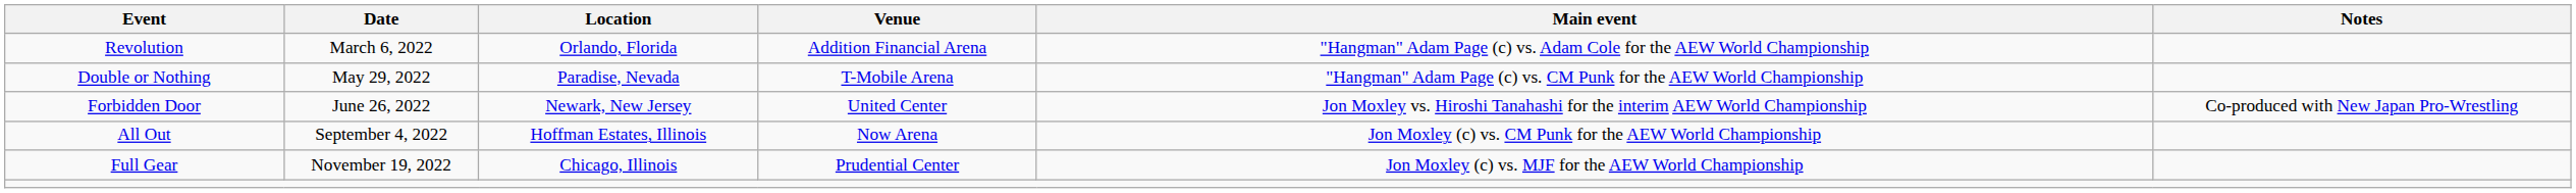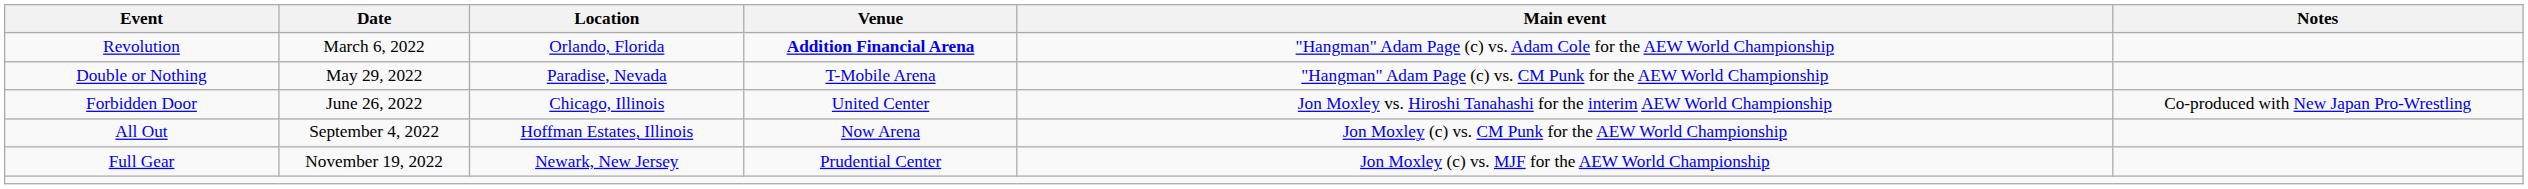 <table class="sortable wikitable succession-box" style="font-size:85%; text-align:center; width: 100%">
 <tr>
 <th scope="col" width="10%">Event</th>
 <th scope="col" width="7%">Date</th>
 <th scope="col" width="10%">Location</th>
 <th scope="col" width="10%">Venue</th>
 <th scope="col" width="40%">Main event</th>
 <th scope="col" width="15%">Notes</th>
 </tr>
 <tr>
 <td><a href='#'>Revolution</a></td>
 <td>March 6, 2022</td>
 <td><a href='#'>Orlando, Florida</a></td>
-<td><a href='#'>Addition Financial Arena</a></td>
+<td><strong><a href='#'>Addition Financial Arena</a></strong></td>
 <td><a href='#'>"Hangman" Adam Page</a> (c) vs. <a href='#'>Adam Cole</a> for the <a href='#'>AEW World Championship</a></td>
 <td></td>
 </tr>
 <tr>
 <td><a href='#'>Double or Nothing</a></td>
 <td>May 29, 2022</td>
 <td><a href='#'>Paradise, Nevada</a></td>
 <td><a href='#'>T-Mobile Arena</a></td>
 <td><a href='#'>"Hangman" Adam Page</a> (c) vs. <a href='#'>CM Punk</a> for the <a href='#'>AEW World Championship</a></td>
 </tr>
 <tr>
 <td><a href='#'>Forbidden Door</a></td>
 <td>June 26, 2022</td>
-<td><a href='#'>Newark, New Jersey</a></td>
+<td><a href='#'>Chicago, Illinois</a></td>
 <td><a href='#'>United Center</a></td>
 <td><a href='#'>Jon Moxley</a> vs. <a href='#'>Hiroshi Tanahashi</a> for the <a href='#'>interim</a> <a href='#'>AEW World Championship</a></td>
 <td>Co-produced with <a href='#'>New Japan Pro-Wrestling</a></td>
 </tr>
 <tr>
 <td><a href='#'>All Out</a></td>
 <td>September 4, 2022</td>
 <td><a href='#'>Hoffman Estates, Illinois</a></td>
 <td><a href='#'>Now Arena</a></td>
 <td><a href='#'>Jon Moxley</a> (c) vs. <a href='#'>CM Punk</a> for the <a href='#'>AEW World Championship</a></td>
 <td></td>
 </tr>
 <tr>
 <td><a href='#'>Full Gear</a></td>
 <td>November 19, 2022</td>
-<td><a href='#'>Chicago, Illinois</a></td>
+<td><a href='#'>Newark, New Jersey</a></td>
 <td><a href='#'>Prudential Center</a></td>
 <td><a href='#'>Jon Moxley</a> (c) vs. <a href='#'>MJF</a> for the <a href='#'>AEW World Championship</a></td>
 <td></td>
 </tr>
 <tr>
 <td colspan=6></td>
 </tr>
 </table>
